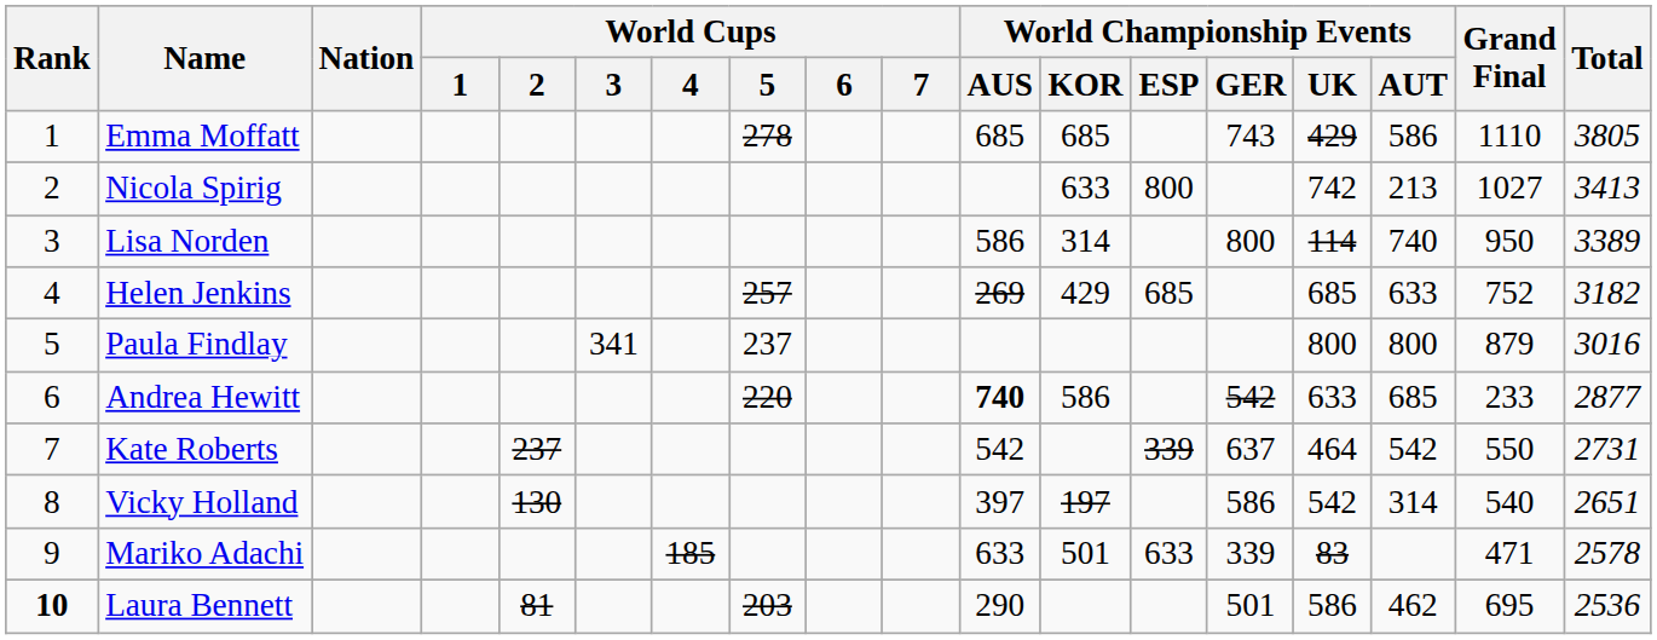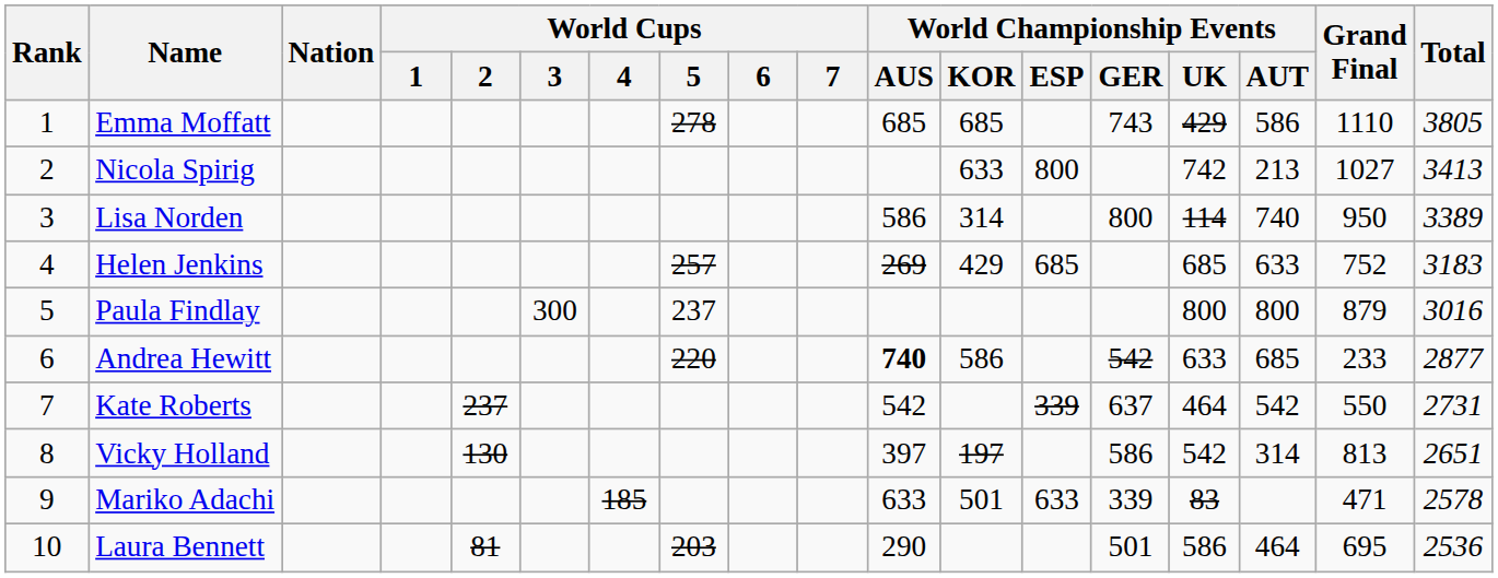 <table class="wikitable">
 <tr>
 <th rowspan="2">Rank</th>
 <th rowspan="2">Name</th>
 <th rowspan="2">Nation</th>
 <th colspan="7">World Cups</th>
 <th colspan="6">World Championship Events</th>
 <th rowspan="2">Grand<br>Final</th>
 <th rowspan="2">Total</th>
 </tr>
 <tr>
 <th width="30em">1</th>
 <th width="30em">2</th>
 <th width="30em">3</th>
 <th width="30em">4</th>
 <th width="30em">5</th>
 <th width="30em">6</th>
 <th width="30em">7</th>
 <th width="30em">AUS</th>
 <th width="30em">KOR</th>
 <th width="30em">ESP</th>
 <th width="30em">GER</th>
 <th width="30em">UK</th>
 <th width="30em">AUT</th>
 </tr>
 <tr align="center">
 <td>1</td>
 <td align="left"><a href='#'>Emma Moffatt</a></td>
 <td align="left"></td>
 <td></td>
 <td></td>
 <td></td>
 <td></td>
 <td><s>278</s></td>
 <td></td>
 <td></td>
 <td>685</td>
 <td>685</td>
 <td></td>
 <td>743</td>
 <td><s>429</s></td>
 <td>586</td>
 <td>1110</td>
 <td><em>3805</em></td>
 </tr>
 <tr align="center">
 <td>2</td>
 <td align="left"><a href='#'>Nicola Spirig</a></td>
 <td align="left"></td>
 <td></td>
 <td></td>
 <td></td>
 <td></td>
 <td></td>
 <td></td>
 <td></td>
 <td></td>
 <td>633</td>
 <td>800</td>
 <td></td>
 <td>742</td>
 <td>213</td>
 <td>1027</td>
 <td><em>3413</em></td>
 </tr>
 <tr align="center">
 <td>3</td>
 <td align="left"><a href='#'>Lisa Norden</a></td>
 <td align="left"></td>
 <td></td>
 <td></td>
 <td></td>
 <td></td>
 <td></td>
 <td></td>
 <td></td>
 <td>586</td>
 <td>314</td>
 <td></td>
 <td>800</td>
 <td><s>114</s></td>
 <td>740</td>
 <td>950</td>
 <td><em>3389</em></td>
 </tr>
 <tr align="center">
 <td>4</td>
 <td align="left"><a href='#'>Helen Jenkins</a></td>
 <td align="left"></td>
 <td></td>
 <td></td>
 <td></td>
 <td></td>
 <td><s>257</s></td>
 <td></td>
 <td></td>
 <td><s>269</s></td>
 <td>429</td>
 <td>685</td>
 <td></td>
 <td>685</td>
 <td>633</td>
 <td>752</td>
-<td><em>3182</em></td>
+<td><em>3183</em></td>
 </tr>
 <tr align="center">
 <td>5</td>
 <td align="left"><a href='#'>Paula Findlay</a></td>
 <td align="left"></td>
 <td></td>
 <td></td>
-<td>341</td>
+<td>300</td>
 <td></td>
 <td>237</td>
 <td></td>
 <td></td>
 <td></td>
 <td></td>
 <td></td>
 <td></td>
 <td>800</td>
 <td>800</td>
 <td>879</td>
 <td><em>3016</em></td>
 </tr>
 <tr align="center">
 <td>6</td>
 <td align="left"><a href='#'>Andrea Hewitt</a></td>
 <td align="left"></td>
 <td></td>
 <td></td>
 <td></td>
 <td></td>
 <td><s>220</s></td>
 <td></td>
 <td></td>
 <td><strong>740</strong></td>
 <td>586</td>
 <td></td>
 <td><s>542</s></td>
 <td>633</td>
 <td>685</td>
 <td>233</td>
 <td><em>2877</em></td>
 </tr>
 <tr align="center">
 <td>7</td>
 <td align="left"><a href='#'>Kate Roberts</a></td>
 <td align="left"></td>
 <td></td>
 <td><s>237</s></td>
 <td></td>
 <td></td>
 <td></td>
 <td></td>
 <td></td>
 <td>542</td>
 <td></td>
 <td><s>339</s></td>
 <td>637</td>
 <td>464</td>
 <td>542</td>
 <td>550</td>
 <td><em>2731</em></td>
 </tr>
 <tr align="center">
 <td>8</td>
 <td align="left"><a href='#'>Vicky Holland</a></td>
 <td align="left"></td>
 <td></td>
 <td><s>130</s></td>
 <td></td>
 <td></td>
 <td></td>
 <td></td>
 <td></td>
 <td>397</td>
 <td><s>197</s></td>
 <td></td>
 <td>586</td>
 <td>542</td>
 <td>314</td>
-<td>540</td>
+<td>813</td>
 <td><em>2651</em></td>
 </tr>
 <tr align="center">
 <td>9</td>
 <td align="left"><a href='#'>Mariko Adachi</a></td>
 <td align="left"></td>
 <td></td>
 <td></td>
 <td></td>
 <td><s>185</s></td>
 <td></td>
 <td></td>
 <td></td>
 <td>633</td>
 <td>501</td>
 <td>633</td>
 <td>339</td>
 <td><s>83</s></td>
 <td></td>
 <td>471</td>
 <td><em>2578</em></td>
 </tr>
 <tr align="center">
-<td><strong>10</strong></td>
+<td>10</td>
 <td align="left"><a href='#'>Laura Bennett</a></td>
 <td align="left"></td>
 <td></td>
 <td><s>81</s></td>
 <td></td>
 <td></td>
 <td><s>203</s></td>
 <td></td>
 <td></td>
 <td>290</td>
 <td></td>
 <td></td>
 <td>501</td>
 <td>586</td>
-<td>462</td>
+<td>464</td>
 <td>695</td>
 <td><em>2536</em></td>
 </tr>
 </table>
